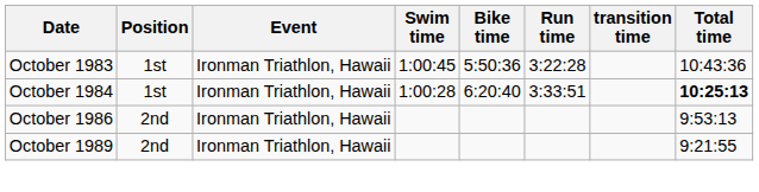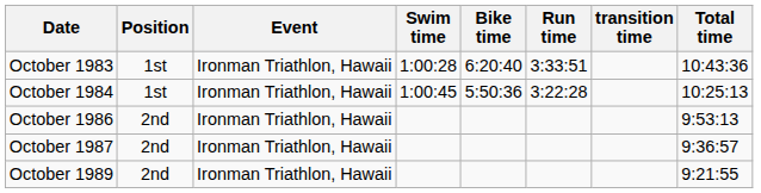 <table class="wikitable">
 <tr>
 <th>Date</th>
 <th>Position</th>
 <th>Event</th>
 <th>Swim<br>time</th>
 <th>Bike<br>time</th>
 <th>Run<br>time</th>
 <th>transition<br>time</th>
 <th>Total<br>time</th>
 </tr>
 <tr>
 <td>October 1983</td>
 <td align = "center">1st</td>
 <td>Ironman Triathlon, Hawaii</td>
-<td>1:00:45</td>
-<td>5:50:36</td>
-<td>3:22:28</td>
+<td>1:00:28</td>
+<td>6:20:40</td>
+<td>3:33:51</td>
 <td></td>
 <td>10:43:36</td>
 </tr>
 <tr>
 <td>October 1984</td>
 <td align = "center">1st</td>
 <td>Ironman Triathlon, Hawaii</td>
-<td>1:00:28</td>
-<td>6:20:40</td>
-<td>3:33:51</td>
+<td>1:00:45</td>
+<td>5:50:36</td>
+<td>3:22:28</td>
 <td></td>
-<td><strong>10:25:13</strong></td>
+<td>10:25:13</td>
 </tr>
 <tr>
 <td>October 1986</td>
 <td align = "center">2nd</td>
 <td>Ironman Triathlon, Hawaii</td>
 <td></td>
 <td></td>
 <td></td>
 <td></td>
 <td>9:53:13</td>
 </tr>
 <tr>
+<td>October 1987</td>
+<td align = "center">2nd</td>
+<td>Ironman Triathlon, Hawaii</td>
+<td></td>
+<td></td>
+<td></td>
+<td></td>
+<td>9:36:57</td>
+</tr>
+<tr>
 <td>October 1989</td>
 <td align = "center">2nd</td>
 <td>Ironman Triathlon, Hawaii</td>
 <td></td>
 <td></td>
 <td></td>
 <td></td>
 <td>9:21:55</td>
 </tr>
 </table>
